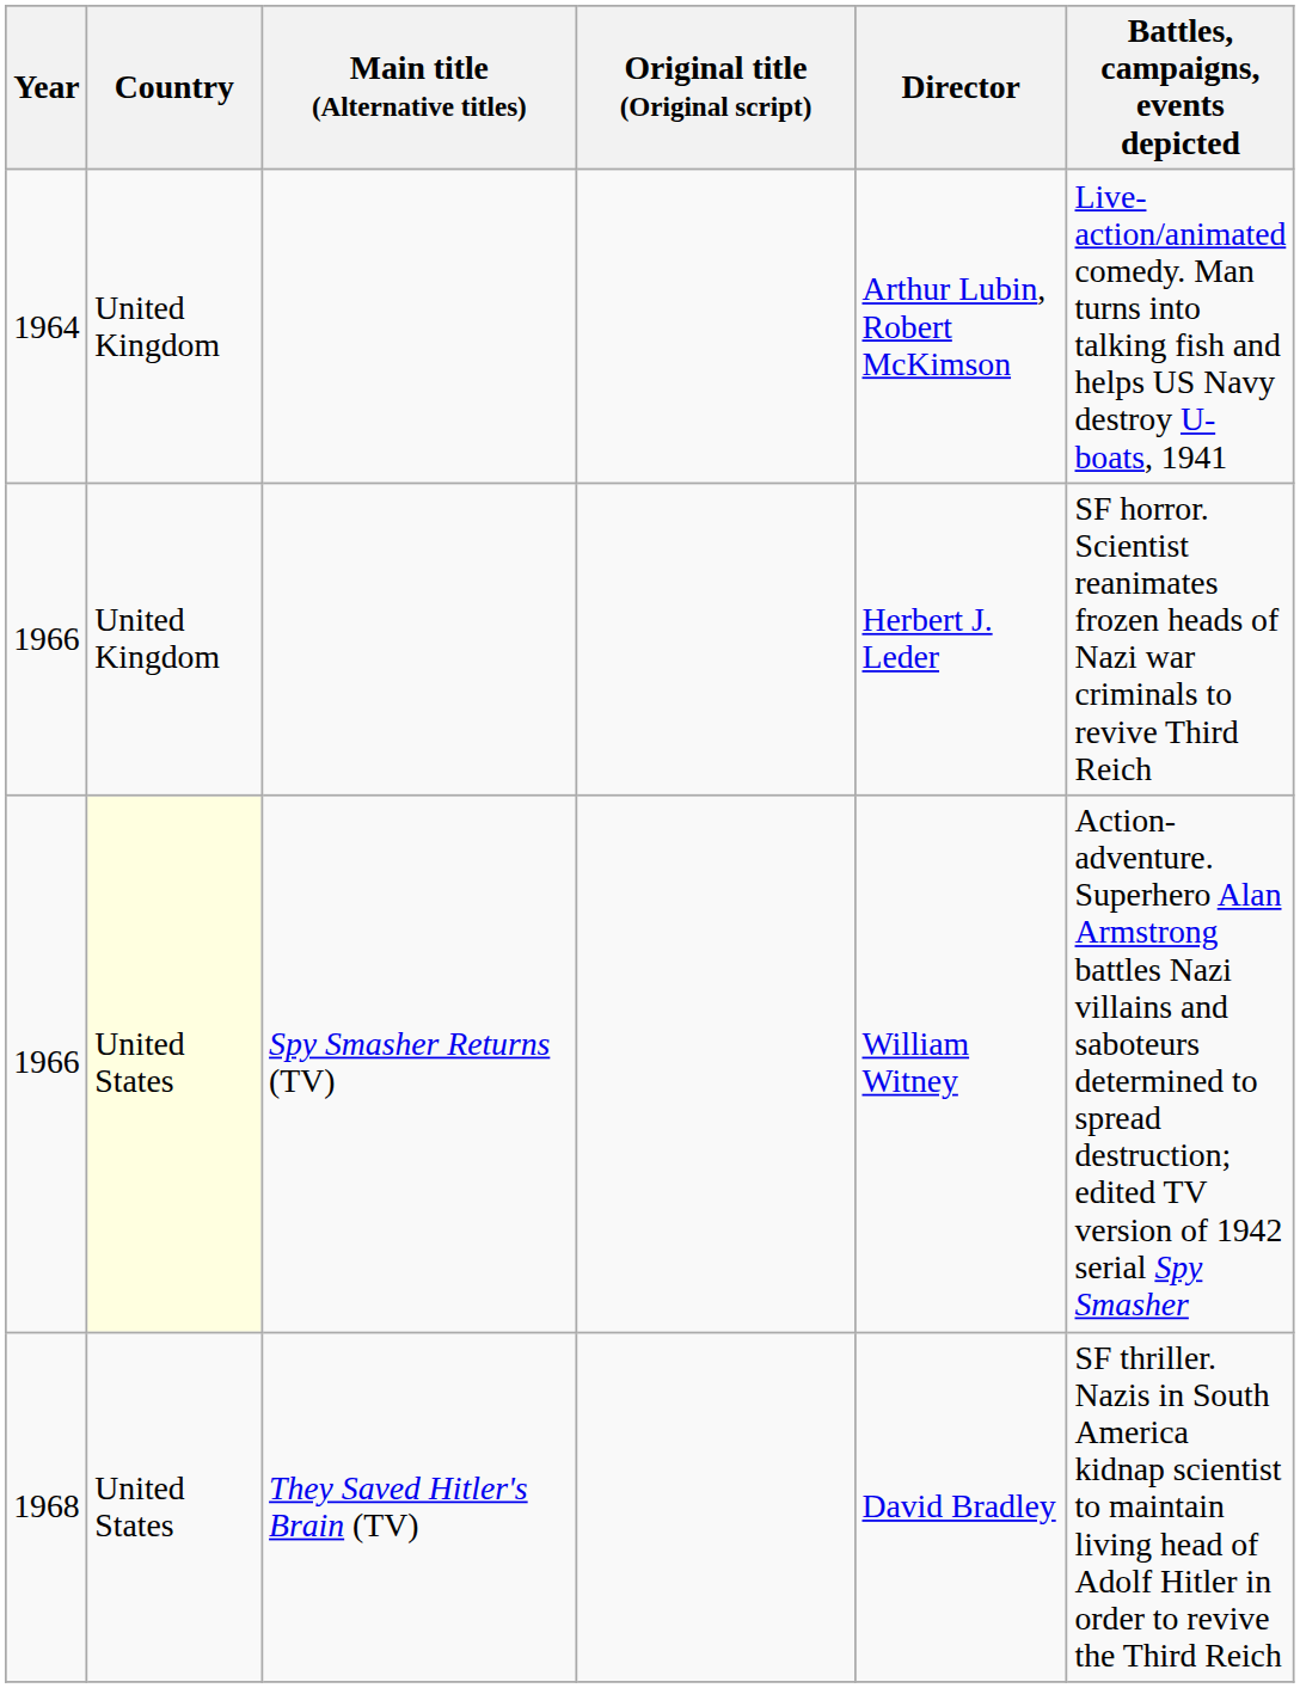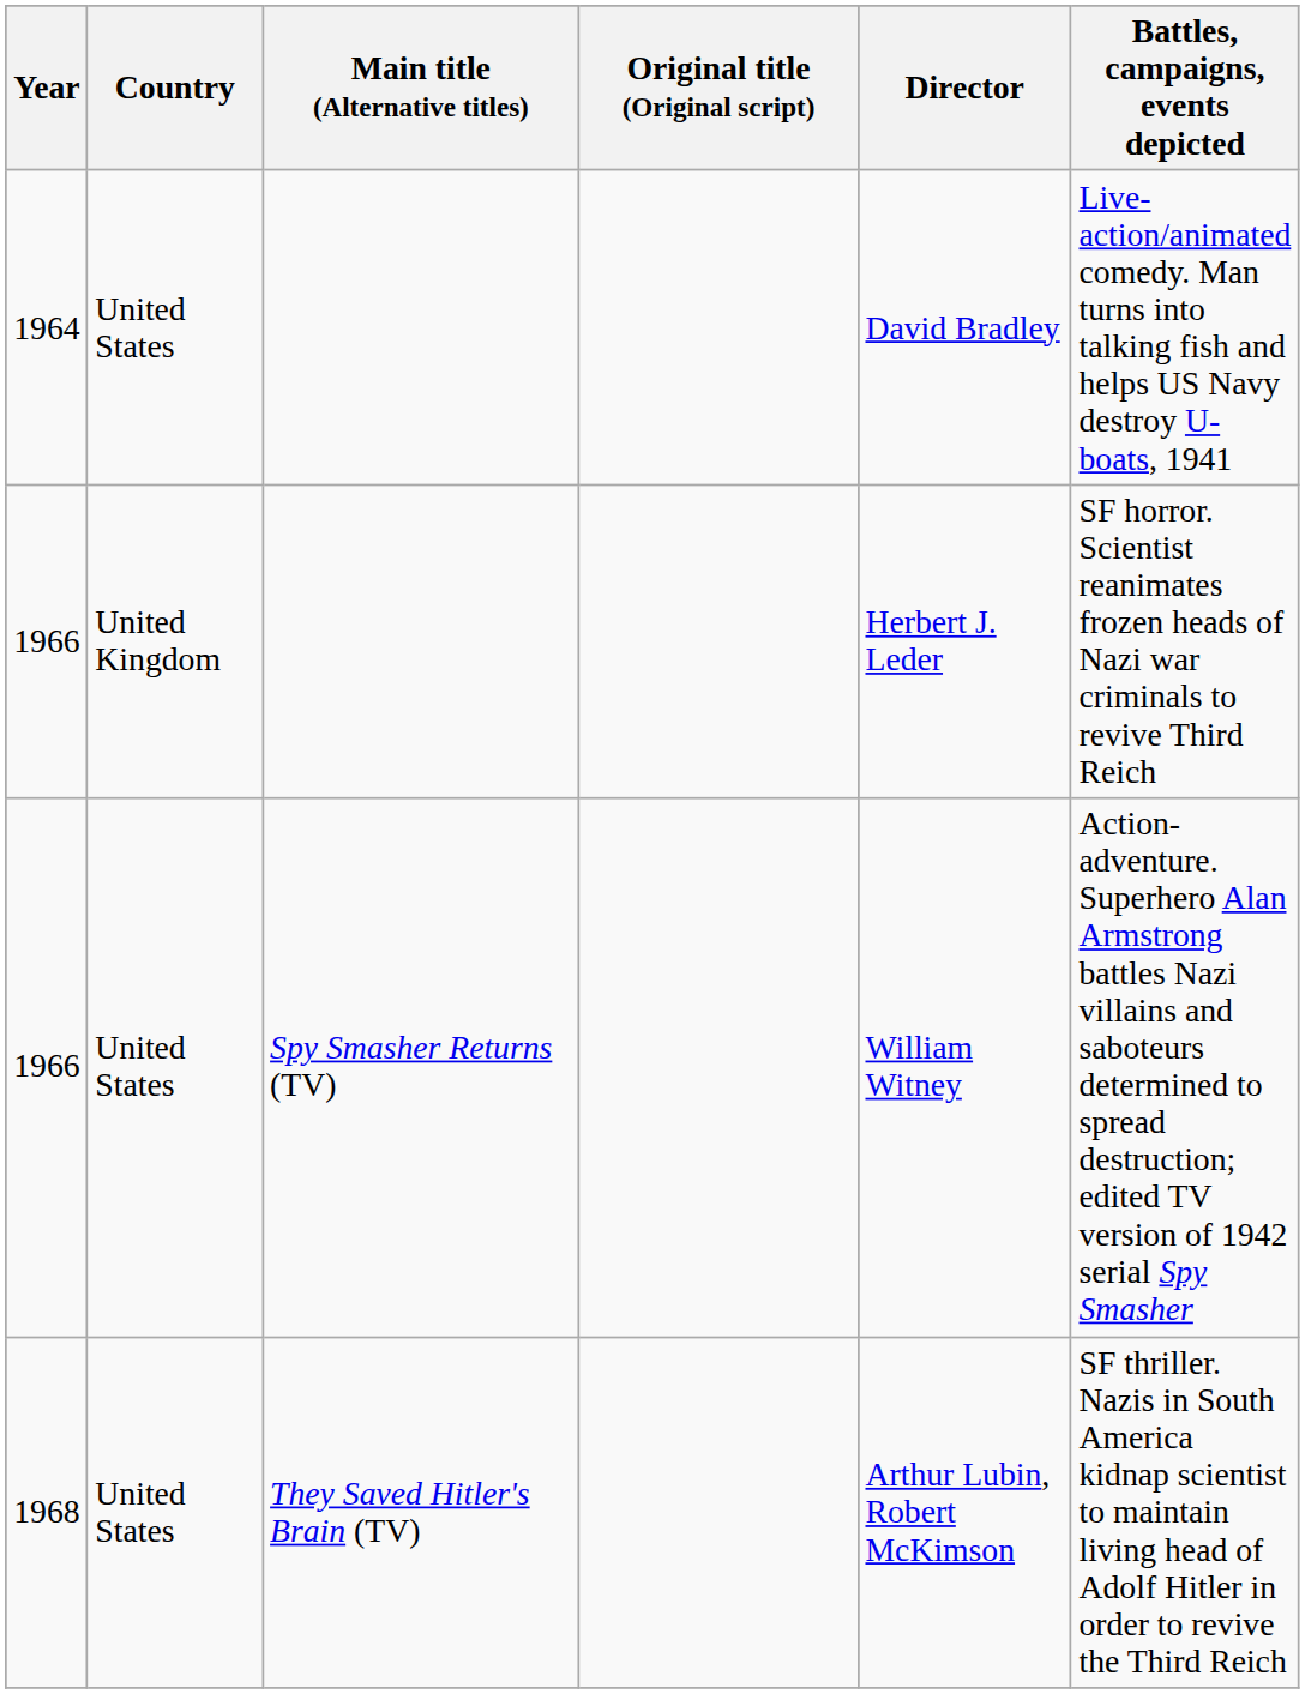 <table class="wikitable sortable" style="width:100%;">
 <tr>
 <th>Year </th>
 <th style="width: 80px;">Country</th>
 <th style="width: 160px;">Main title<br><small>(Alternative titles)</small></th>
 <th style="width: 140px;">Original title<br><small>(Original script)</small></th>
 <th style="width: 100px;">Director</th>
 <th class="unsortable">Battles, campaigns, events depicted</th>
 </tr>
 <tr>
 <td>1964</td>
-<td>United Kingdom</td>
+<td>United States</td>
 <td><em></em></td>
 <td></td>
-<td><a href='#'>Arthur Lubin</a>, <a href='#'>Robert McKimson</a></td>
+<td><a href='#'>David Bradley</a></td>
 <td><a href='#'>Live-action/animated</a> comedy. Man turns into talking fish and helps US Navy destroy <a href='#'>U-boats</a>, 1941</td>
 </tr>
 <tr>
 <td>1966</td>
 <td>United Kingdom</td>
 <td><em></em></td>
 <td></td>
 <td><a href='#'>Herbert J. Leder</a></td>
 <td>SF horror. Scientist reanimates frozen heads of Nazi war criminals to revive Third Reich</td>
 </tr>
 <tr>
 <td>1966</td>
-<td style="background: lightyellow;">United States</td>
+<td>United States</td>
 <td><em><a href='#'>Spy Smasher Returns</a></em> (TV)</td>
 <td></td>
 <td><a href='#'>William Witney</a></td>
 <td>Action-adventure. Superhero <a href='#'>Alan Armstrong</a> battles Nazi villains and saboteurs determined to spread destruction; edited TV version of 1942 serial <em><a href='#'>Spy Smasher</a></em></td>
 </tr>
 <tr>
 <td>1968</td>
 <td>United States</td>
 <td><em><a href='#'>They Saved Hitler's Brain</a></em> (TV)</td>
 <td></td>
-<td><a href='#'>David Bradley</a></td>
+<td><a href='#'>Arthur Lubin</a>, <a href='#'>Robert McKimson</a></td>
 <td>SF thriller. Nazis in South America kidnap scientist to maintain living head of Adolf Hitler in order to revive the Third Reich</td>
 </tr>
 </table>
